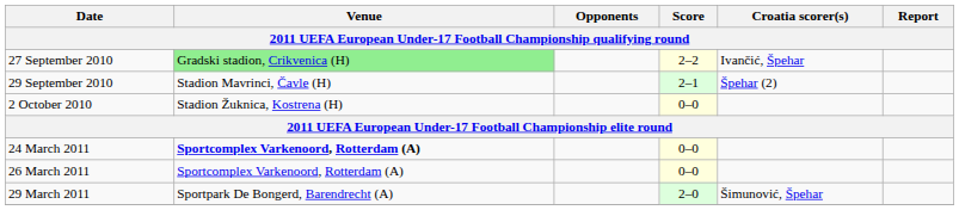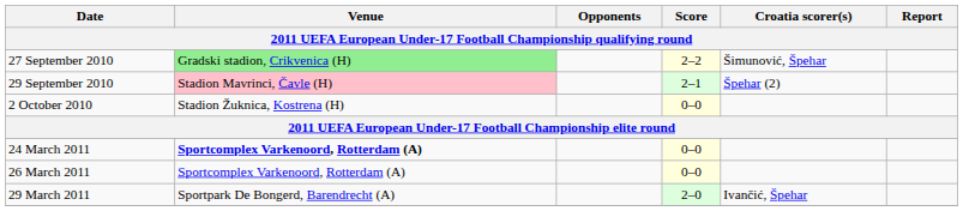 <table class="wikitable" width=85%; style="font-size:95%;">
 <tr>
 <th>Date</th>
 <th>Venue</th>
 <th>Opponents</th>
 <th>Score</th>
 <th>Croatia scorer(s)</th>
 <th>Report</th>
 </tr>
 <tr>
 <th colspan=7><a href='#'>2011 UEFA European Under-17 Football Championship qualifying round</a></th>
 </tr>
 <tr>
 <td>27 September 2010</td>
 <td style="background: lightgreen;">Gradski stadion, <a href='#'>Crikvenica</a> (H)</td>
 <td></td>
 <td align=center bgcolor=ffffdd>2–2</td>
-<td>Ivančić, <a href='#'>Špehar</a></td>
+<td>Šimunović, <a href='#'>Špehar</a></td>
 <td></td>
 </tr>
 <tr>
 <td>29 September 2010</td>
-<td>Stadion Mavrinci, <a href='#'>Čavle</a> (H)</td>
+<td style="background: pink;">Stadion Mavrinci, <a href='#'>Čavle</a> (H)</td>
 <td></td>
 <td align=center bgcolor=ddffdd>2–1</td>
 <td><a href='#'>Špehar</a> (2)</td>
 <td></td>
 </tr>
 <tr>
 <td>2 October 2010</td>
 <td>Stadion Žuknica, <a href='#'>Kostrena</a> (H)</td>
 <td></td>
 <td align=center bgcolor=ffffdd>0–0</td>
 <td></td>
 <td></td>
 </tr>
 <tr>
 <th colspan=7><a href='#'>2011 UEFA European Under-17 Football Championship elite round</a></th>
 </tr>
 <tr>
 <td>24 March 2011</td>
 <td><strong><a href='#'>Sportcomplex Varkenoord</a>, <a href='#'>Rotterdam</a> (A)</strong></td>
 <td></td>
 <td align=center bgcolor=ffffdd>0–0</td>
 <td></td>
 <td></td>
 </tr>
 <tr>
 <td>26 March 2011</td>
 <td><a href='#'>Sportcomplex Varkenoord</a>, <a href='#'>Rotterdam</a> (A)</td>
 <td></td>
 <td align=center bgcolor=ffffdd>0–0</td>
 <td></td>
 <td></td>
 </tr>
 <tr>
 <td>29 March 2011</td>
 <td>Sportpark De Bongerd, <a href='#'>Barendrecht</a> (A)</td>
 <td></td>
 <td align=center bgcolor=ddffdd>2–0</td>
-<td>Šimunović, <a href='#'>Špehar</a></td>
+<td>Ivančić, <a href='#'>Špehar</a></td>
 <td></td>
 </tr>
 <tr>
 </tr>
 </table>
